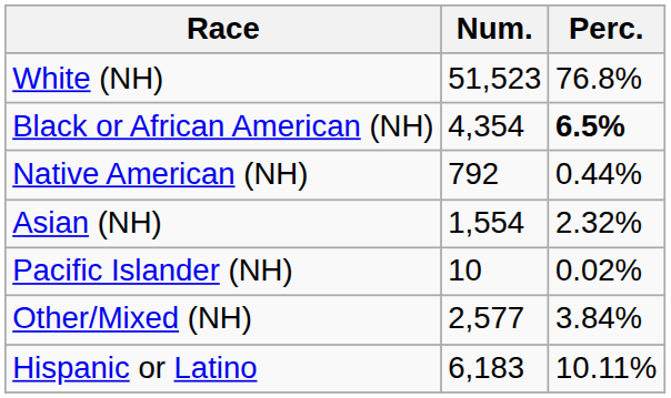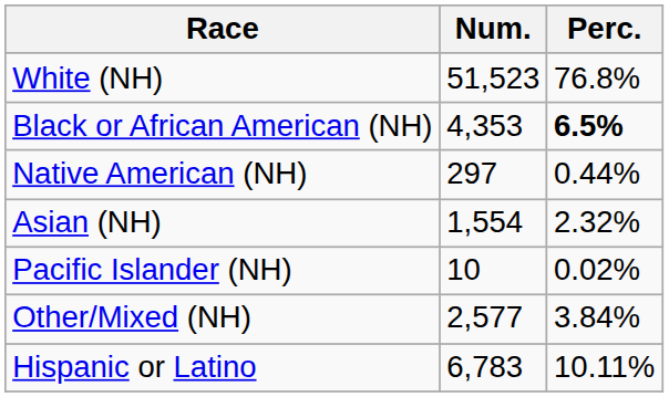 <table class="wikitable">
 <tr>
 <th>Race</th>
 <th>Num.</th>
 <th>Perc.</th>
 </tr>
 <tr>
 <td><a href='#'>White</a> (NH)</td>
 <td>51,523</td>
 <td>76.8%</td>
 </tr>
 <tr>
 <td><a href='#'>Black or African American</a> (NH)</td>
-<td>4,354</td>
+<td>4,353</td>
 <td><strong>6.5%</strong></td>
 </tr>
 <tr>
 <td><a href='#'>Native American</a> (NH)</td>
-<td>792</td>
+<td>297</td>
 <td>0.44%</td>
 </tr>
 <tr>
 <td><a href='#'>Asian</a> (NH)</td>
 <td>1,554</td>
 <td>2.32%</td>
 </tr>
 <tr>
 <td><a href='#'>Pacific Islander</a> (NH)</td>
 <td>10</td>
 <td>0.02%</td>
 </tr>
 <tr>
 <td><a href='#'>Other/Mixed</a> (NH)</td>
 <td>2,577</td>
 <td>3.84%</td>
 </tr>
 <tr>
 <td><a href='#'>Hispanic</a> or <a href='#'>Latino</a></td>
-<td>6,183</td>
+<td>6,783</td>
 <td>10.11%</td>
 </tr>
 </table>
